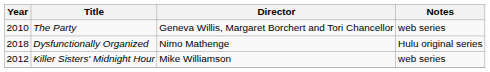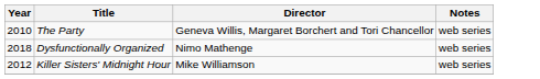 <table class="wikitable">
 <tr>
 <th>Year</th>
 <th>Title</th>
 <th>Director</th>
 <th>Notes</th>
 </tr>
 <tr>
 <td>2010</td>
 <td><em>The Party</em></td>
 <td>Geneva Willis, Margaret Borchert and Tori Chancellor</td>
 <td>web series</td>
 </tr>
 <tr>
 <td>2018</td>
 <td><em>Dysfunctionally Organized</em></td>
 <td>Nimo Mathenge</td>
-<td>Hulu original series</td>
+<td>web series</td>
 </tr>
 <tr>
 <td>2012</td>
 <td><em>Killer Sisters' Midnight Hour</em></td>
 <td>Mike Williamson</td>
 <td>web series</td>
 </tr>
 <tr>
 </tr>
 </table>
